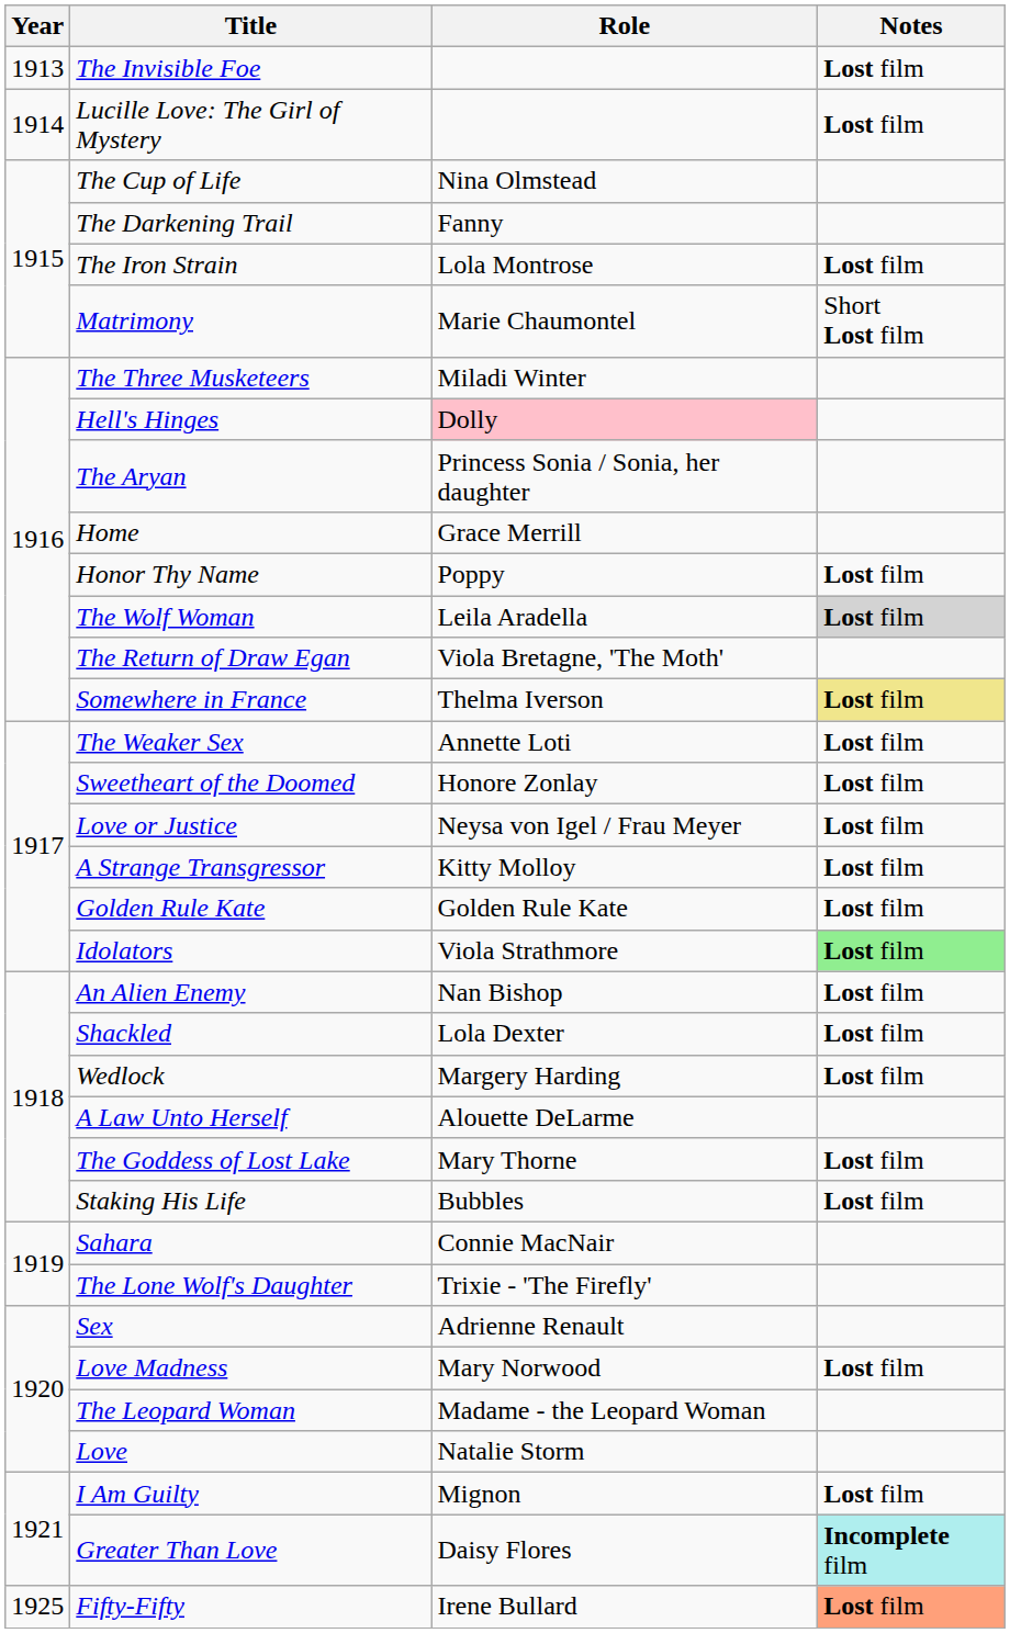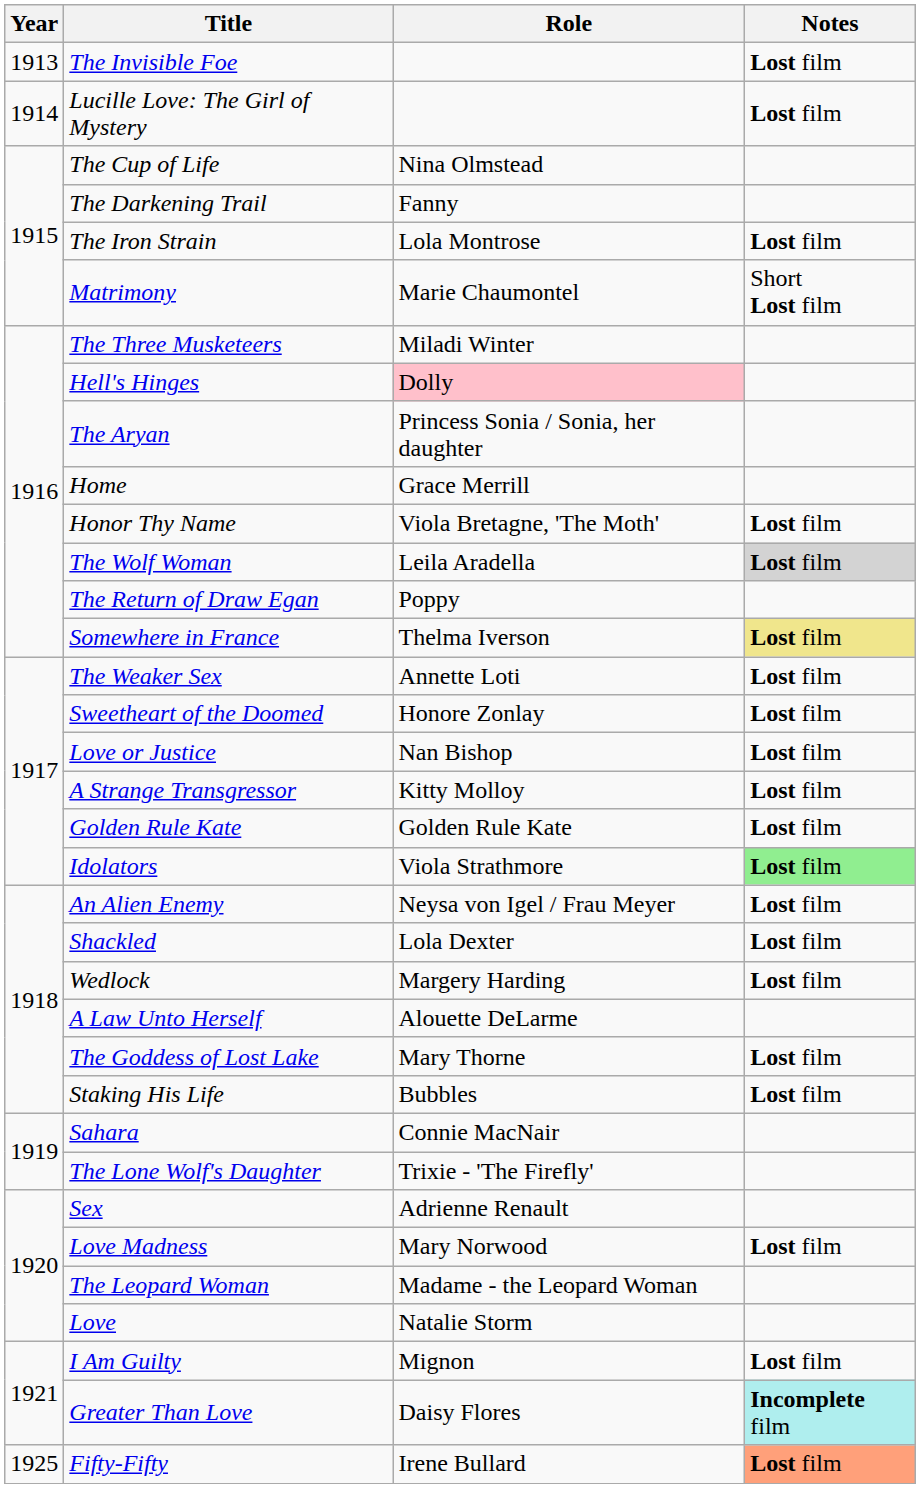 <table class="wikitable">
 <tr>
 <th>Year</th>
 <th>Title</th>
 <th>Role</th>
 <th>Notes</th>
 </tr>
 <tr>
 <td>1913</td>
 <td><em><a href='#'>The Invisible Foe</a></em></td>
 <td></td>
 <td><strong>Lost</strong> film</td>
 </tr>
 <tr>
 <td>1914</td>
 <td><em>Lucille Love: The Girl of Mystery</em></td>
 <td></td>
 <td><strong>Lost</strong> film</td>
 </tr>
 <tr>
 <td rowspan=4>1915</td>
 <td><em>The Cup of Life</em></td>
 <td>Nina Olmstead</td>
 <td></td>
 </tr>
 <tr>
 <td><em>The Darkening Trail</em></td>
 <td>Fanny</td>
 <td></td>
 </tr>
 <tr>
 <td><em>The Iron Strain</em></td>
 <td>Lola Montrose</td>
 <td><strong>Lost</strong> film</td>
 </tr>
 <tr>
 <td><em><a href='#'>Matrimony</a></em></td>
 <td>Marie Chaumontel</td>
 <td>Short <br> <strong>Lost</strong> film</td>
 </tr>
 <tr>
 <td rowspan=8>1916</td>
 <td><em><a href='#'>The Three Musketeers</a></em></td>
 <td>Miladi Winter</td>
 <td></td>
 </tr>
 <tr>
 <td><em><a href='#'>Hell's Hinges</a></em></td>
 <td style="background: pink;">Dolly</td>
 <td></td>
 </tr>
 <tr>
 <td><em><a href='#'>The Aryan</a></em></td>
 <td>Princess Sonia / Sonia, her daughter</td>
 <td></td>
 </tr>
 <tr>
 <td><em>Home</em></td>
 <td>Grace Merrill</td>
 <td></td>
 </tr>
 <tr>
 <td><em>Honor Thy Name</em></td>
-<td>Poppy</td>
+<td>Viola Bretagne, 'The Moth'</td>
 <td><strong>Lost</strong> film</td>
 </tr>
 <tr>
 <td><em><a href='#'>The Wolf Woman</a></em></td>
 <td>Leila Aradella</td>
 <td style="background: lightgrey;"><strong>Lost</strong> film</td>
 </tr>
 <tr>
 <td><em><a href='#'>The Return of Draw Egan</a></em></td>
-<td>Viola Bretagne, 'The Moth'</td>
+<td>Poppy</td>
 <td></td>
 </tr>
 <tr>
 <td><em><a href='#'>Somewhere in France</a></em></td>
 <td>Thelma Iverson</td>
 <td style="background: khaki;"><strong>Lost</strong> film</td>
 </tr>
 <tr>
 <td rowspan=6>1917</td>
 <td><em><a href='#'>The Weaker Sex</a></em></td>
 <td>Annette Loti</td>
 <td><strong>Lost</strong> film</td>
 </tr>
 <tr>
 <td><em><a href='#'>Sweetheart of the Doomed</a></em></td>
 <td>Honore Zonlay</td>
 <td><strong>Lost</strong> film</td>
 </tr>
 <tr>
 <td><em><a href='#'>Love or Justice</a></em></td>
-<td>Neysa von Igel / Frau Meyer</td>
+<td>Nan Bishop</td>
 <td><strong>Lost</strong> film</td>
 </tr>
 <tr>
 <td><em><a href='#'>A Strange Transgressor</a></em></td>
 <td>Kitty Molloy</td>
 <td><strong>Lost</strong> film</td>
 </tr>
 <tr>
 <td><em><a href='#'>Golden Rule Kate</a></em></td>
 <td>Golden Rule Kate</td>
 <td><strong>Lost</strong> film</td>
 </tr>
 <tr>
 <td><em><a href='#'>Idolators</a></em></td>
 <td>Viola Strathmore</td>
 <td style="background: lightgreen;"><strong>Lost</strong> film</td>
 </tr>
 <tr>
 <td rowspan=6>1918</td>
 <td><em><a href='#'>An Alien Enemy</a></em></td>
-<td>Nan Bishop</td>
+<td>Neysa von Igel / Frau Meyer</td>
 <td><strong>Lost</strong> film</td>
 </tr>
 <tr>
 <td><em><a href='#'>Shackled</a></em></td>
 <td>Lola Dexter</td>
 <td><strong>Lost</strong> film</td>
 </tr>
 <tr>
 <td><em>Wedlock</em></td>
 <td>Margery Harding</td>
 <td><strong>Lost</strong> film</td>
 </tr>
 <tr>
 <td><em><a href='#'>A Law Unto Herself</a></em></td>
 <td>Alouette DeLarme</td>
 <td></td>
 </tr>
 <tr>
 <td><em><a href='#'>The Goddess of Lost Lake</a></em></td>
 <td>Mary Thorne</td>
 <td><strong>Lost</strong> film</td>
 </tr>
 <tr>
 <td><em>Staking His Life</em></td>
 <td>Bubbles</td>
 <td><strong>Lost</strong> film</td>
 </tr>
 <tr>
 <td rowspan=2>1919</td>
 <td><em><a href='#'>Sahara</a></em></td>
 <td>Connie MacNair</td>
 <td></td>
 </tr>
 <tr>
 <td><em><a href='#'>The Lone Wolf's Daughter</a></em></td>
 <td>Trixie - 'The Firefly'</td>
 <td></td>
 </tr>
 <tr>
 <td rowspan=4>1920</td>
 <td><em><a href='#'>Sex</a></em></td>
 <td>Adrienne Renault</td>
 <td></td>
 </tr>
 <tr>
 <td><em><a href='#'>Love Madness</a></em></td>
 <td>Mary Norwood</td>
 <td><strong>Lost</strong> film</td>
 </tr>
 <tr>
 <td><em><a href='#'>The Leopard Woman</a></em></td>
 <td>Madame - the Leopard Woman</td>
 <td></td>
 </tr>
 <tr>
 <td><em><a href='#'>Love</a></em></td>
 <td>Natalie Storm</td>
 <td></td>
 </tr>
 <tr>
 <td rowspan=2>1921</td>
 <td><em><a href='#'>I Am Guilty</a></em></td>
 <td>Mignon</td>
 <td><strong>Lost</strong> film</td>
 </tr>
 <tr>
 <td><em><a href='#'>Greater Than Love</a></em></td>
 <td>Daisy Flores</td>
 <td style="background: paleturquoise;"><strong>Incomplete</strong> film</td>
 </tr>
 <tr>
 <td>1925</td>
 <td><em><a href='#'>Fifty-Fifty</a></em></td>
 <td>Irene Bullard</td>
 <td style="background: lightsalmon;"><strong>Lost</strong> film</td>
 </tr>
 </table>
